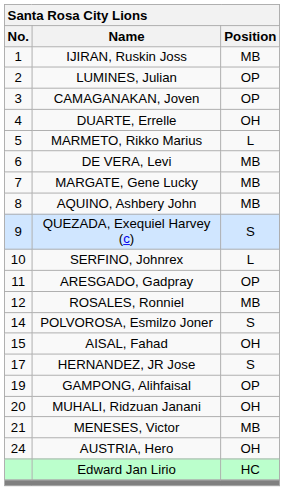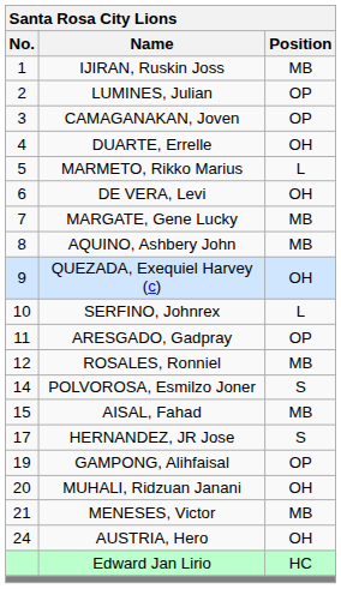 <table class='wikitable mw-collapsible mw-collapsed' style='text-align: center; font-size: 90%; width: 300px; border: none;'>
 <tr>
 <th style='text-align: left;' colspan=3>Santa Rosa City Lions</th>
 </tr>
 <tr>
 <th style="width:7%">No.</th>
 <th>Name</th>
 <th style="width:20%">Position</th>
 </tr>
 <tr>
 <td>1</td>
 <td>IJIRAN, Ruskin Joss</td>
 <td>MB</td>
 </tr>
 <tr>
 <td>2</td>
 <td>LUMINES, Julian</td>
 <td>OP</td>
 </tr>
 <tr>
 <td>3</td>
 <td>CAMAGANAKAN, Joven</td>
 <td>OP</td>
 </tr>
 <tr>
 <td>4</td>
 <td>DUARTE, Errelle</td>
 <td>OH</td>
 </tr>
 <tr>
 <td>5</td>
 <td>MARMETO, Rikko Marius</td>
 <td>L</td>
 </tr>
 <tr>
 <td>6</td>
 <td>DE VERA, Levi</td>
-<td>MB</td>
+<td>OH</td>
 </tr>
 <tr>
 <td>7</td>
 <td>MARGATE, Gene Lucky</td>
 <td>MB</td>
 </tr>
 <tr>
 <td>8</td>
 <td>AQUINO, Ashbery John</td>
 <td>MB</td>
 </tr>
 <tr bgcolor=#DOE6FF>
 <td>9</td>
 <td>QUEZADA, Exequiel Harvey (<a href='#'>c</a>)</td>
-<td>S</td>
+<td>OH</td>
 </tr>
 <tr>
 <td>10</td>
 <td>SERFINO, Johnrex</td>
 <td>L</td>
 </tr>
 <tr>
 <td>11</td>
 <td>ARESGADO, Gadpray</td>
 <td>OP</td>
 </tr>
 <tr>
 <td>12</td>
 <td>ROSALES, Ronniel</td>
 <td>MB</td>
 </tr>
 <tr>
 <td>14</td>
 <td>POLVOROSA, Esmilzo Joner</td>
 <td>S</td>
 </tr>
 <tr>
 <td>15</td>
 <td>AISAL, Fahad</td>
-<td>OH</td>
+<td>MB</td>
 </tr>
 <tr>
 <td>17</td>
 <td>HERNANDEZ, JR Jose</td>
 <td>S</td>
 </tr>
 <tr>
 <td>19</td>
 <td>GAMPONG, Alihfaisal</td>
 <td>OP</td>
 </tr>
 <tr>
 <td>20</td>
 <td>MUHALI, Ridzuan Janani</td>
 <td>OH</td>
 </tr>
 <tr>
 <td>21</td>
 <td>MENESES, Victor</td>
 <td>MB</td>
 </tr>
 <tr>
 <td>24</td>
 <td>AUSTRIA, Hero</td>
 <td>OH</td>
 </tr>
 <tr bgcolor=#BBFFCC>
 <td></td>
 <td>Edward Jan Lirio</td>
 <td>HC</td>
 </tr>
 <tr>
 <th style='background: grey;' colspan=3></th>
 </tr>
 </table>
